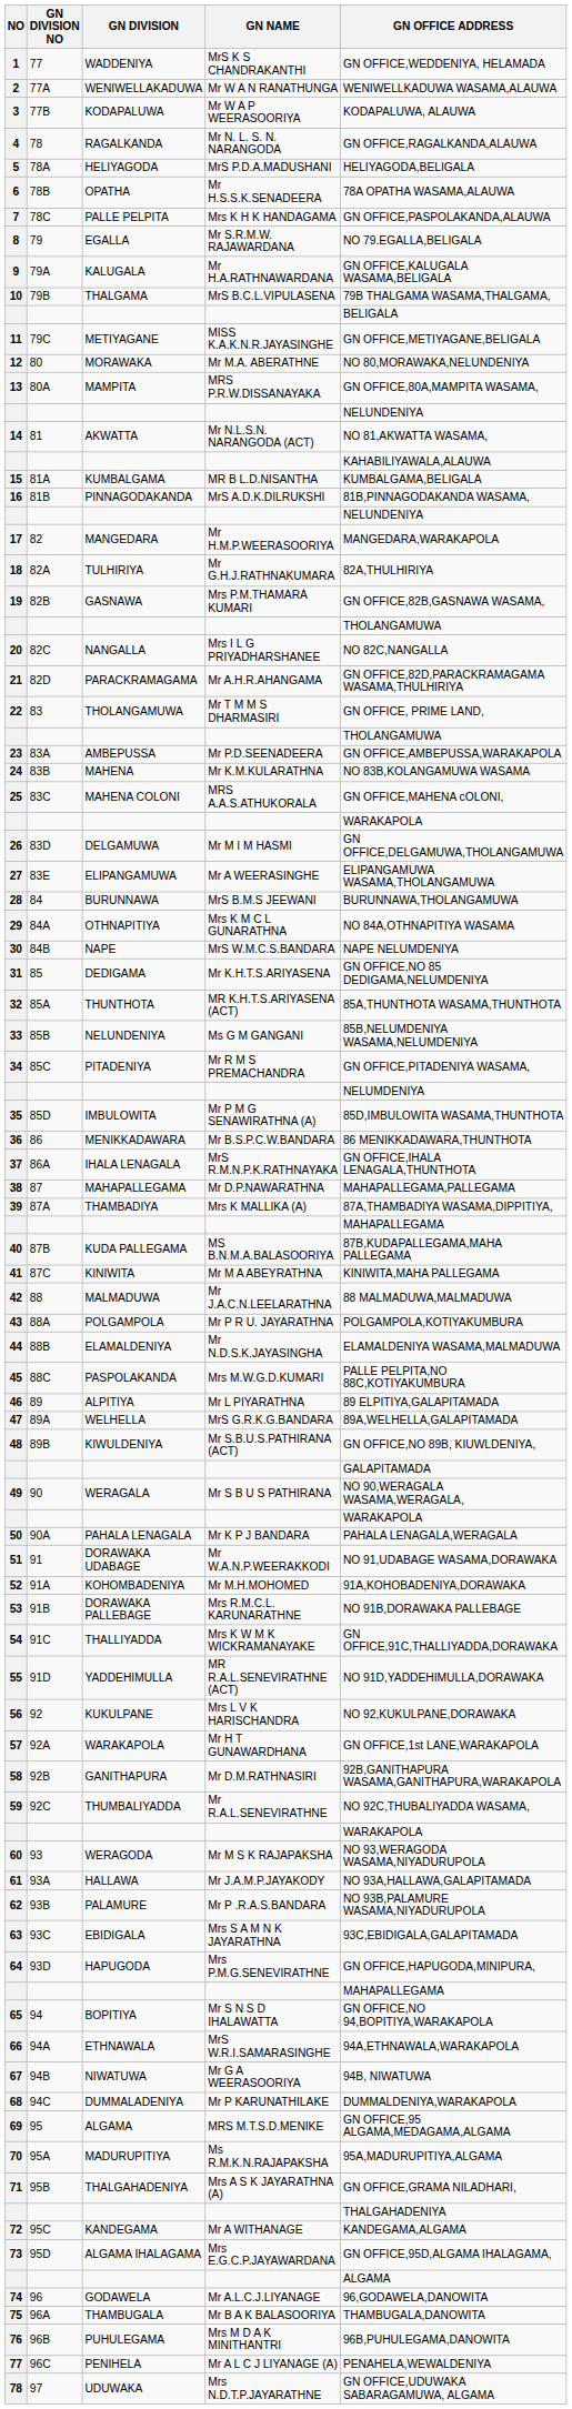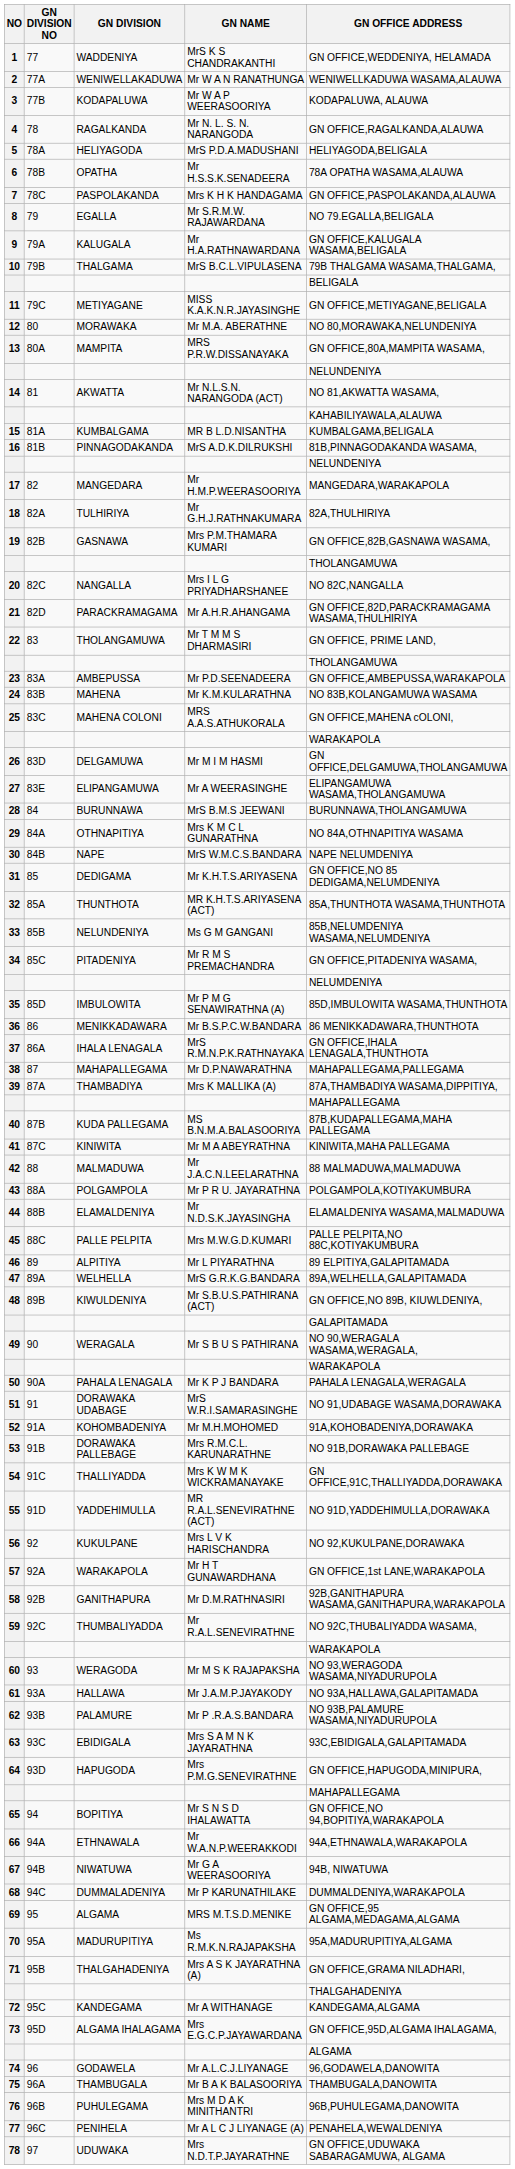 <table class="wikitable collapsible">
 <tr>
 <th>NO</th>
 <th>GN DIVISION NO</th>
 <th>GN DIVISION</th>
 <th>GN NAME</th>
 <th>GN OFFICE ADDRESS</th>
 </tr>
 <tr>
 <th>1</th>
 <td>77</td>
 <td>WADDENIYA</td>
 <td>MrS K S CHANDRAKANTHI</td>
 <td>GN OFFICE,WEDDENIYA, HELAMADA</td>
 </tr>
 <tr>
 <th>2</th>
 <td>77A</td>
 <td>WENIWELLAKADUWA</td>
 <td>Mr W A N RANATHUNGA</td>
 <td>WENIWELLKADUWA WASAMA,ALAUWA</td>
 </tr>
 <tr>
 <th>3</th>
 <td>77B</td>
 <td>KODAPALUWA</td>
 <td>Mr W A P WEERASOORIYA</td>
 <td>KODAPALUWA, ALAUWA</td>
 </tr>
 <tr>
 <th>4</th>
 <td>78</td>
 <td>RAGALKANDA</td>
 <td>Mr N. L. S. N. NARANGODA</td>
 <td>GN OFFICE,RAGALKANDA,ALAUWA</td>
 </tr>
 <tr>
 <th>5</th>
 <td>78A</td>
 <td>HELIYAGODA</td>
 <td>MrS P.D.A.MADUSHANI</td>
 <td>HELIYAGODA,BELIGALA</td>
 </tr>
 <tr>
 <th>6</th>
 <td>78B</td>
 <td>OPATHA</td>
 <td>Mr H.S.S.K.SENADEERA</td>
 <td>78A OPATHA WASAMA,ALAUWA</td>
 </tr>
 <tr>
 <th>7</th>
 <td>78C</td>
-<td>PALLE PELPITA</td>
+<td>PASPOLAKANDA</td>
 <td>Mrs K H K HANDAGAMA</td>
 <td>GN OFFICE,PASPOLAKANDA,ALAUWA</td>
 </tr>
 <tr>
 <th>8</th>
 <td>79</td>
 <td>EGALLA</td>
 <td>Mr S.R.M.W. RAJAWARDANA</td>
 <td>NO 79.EGALLA,BELIGALA</td>
 </tr>
 <tr>
 <th>9</th>
 <td>79A</td>
 <td>KALUGALA</td>
 <td>Mr H.A.RATHNAWARDANA</td>
 <td>GN OFFICE,KALUGALA WASAMA,BELIGALA</td>
 </tr>
 <tr>
 <th>10</th>
 <td>79B</td>
 <td>THALGAMA</td>
 <td>MrS B.C.L.VIPULASENA</td>
 <td>79B THALGAMA WASAMA,THALGAMA,</td>
 </tr>
 <tr>
 <th></th>
 <td></td>
 <td></td>
 <td></td>
 <td>BELIGALA</td>
 </tr>
 <tr>
 <th>11</th>
 <td>79C</td>
 <td>METIYAGANE</td>
 <td>MISS K.A.K.N.R.JAYASINGHE</td>
 <td>GN OFFICE,METIYAGANE,BELIGALA</td>
 </tr>
 <tr>
 <th>12</th>
 <td>80</td>
 <td>MORAWAKA</td>
 <td>Mr M.A. ABERATHNE</td>
 <td>NO 80,MORAWAKA,NELUNDENIYA</td>
 </tr>
 <tr>
 <th>13</th>
 <td>80A</td>
 <td>MAMPITA</td>
 <td>MRS P.R.W.DISSANAYAKA</td>
 <td>GN OFFICE,80A,MAMPITA WASAMA,</td>
 </tr>
 <tr>
 <th></th>
 <td></td>
 <td></td>
 <td></td>
 <td>NELUNDENIYA</td>
 </tr>
 <tr>
 <th>14</th>
 <td>81</td>
 <td>AKWATTA</td>
 <td>Mr N.L.S.N. NARANGODA (ACT)</td>
 <td>NO 81,AKWATTA WASAMA,</td>
 </tr>
 <tr>
 <th></th>
 <td></td>
 <td></td>
 <td></td>
 <td>KAHABILIYAWALA,ALAUWA</td>
 </tr>
 <tr>
 <th>15</th>
 <td>81A</td>
 <td>KUMBALGAMA</td>
 <td>MR B L.D.NISANTHA</td>
 <td>KUMBALGAMA,BELIGALA</td>
 </tr>
 <tr>
 <th>16</th>
 <td>81B</td>
 <td>PINNAGODAKANDA</td>
 <td>MrS A.D.K.DILRUKSHI</td>
 <td>81B,PINNAGODAKANDA WASAMA,</td>
 </tr>
 <tr>
 <th></th>
 <td></td>
 <td></td>
 <td></td>
 <td>NELUNDENIYA</td>
 </tr>
 <tr>
 <th>17</th>
 <td>82</td>
 <td>MANGEDARA</td>
 <td>Mr H.M.P.WEERASOORIYA</td>
 <td>MANGEDARA,WARAKAPOLA</td>
 </tr>
 <tr>
 <th>18</th>
 <td>82A</td>
 <td>TULHIRIYA</td>
 <td>Mr G.H.J.RATHNAKUMARA</td>
 <td>82A,THULHIRIYA</td>
 </tr>
 <tr>
 <th>19</th>
 <td>82B</td>
 <td>GASNAWA</td>
 <td>Mrs P.M.THAMARA KUMARI</td>
 <td>GN OFFICE,82B,GASNAWA WASAMA,</td>
 </tr>
 <tr>
 <th></th>
 <td></td>
 <td></td>
 <td></td>
 <td>THOLANGAMUWA</td>
 </tr>
 <tr>
 <th>20</th>
 <td>82C</td>
 <td>NANGALLA</td>
 <td>Mrs I L G PRIYADHARSHANEE</td>
 <td>NO 82C,NANGALLA</td>
 </tr>
 <tr>
 <th>21</th>
 <td>82D</td>
 <td>PARACKRAMAGAMA</td>
 <td>Mr A.H.R.AHANGAMA</td>
 <td>GN OFFICE,82D,PARACKRAMAGAMA WASAMA,THULHIRIYA</td>
 </tr>
 <tr>
 <th>22</th>
 <td>83</td>
 <td>THOLANGAMUWA</td>
 <td>Mr T M M S DHARMASIRI</td>
 <td>GN OFFICE, PRIME LAND,</td>
 </tr>
 <tr>
 <th></th>
 <td></td>
 <td></td>
 <td></td>
 <td>THOLANGAMUWA</td>
 </tr>
 <tr>
 <th>23</th>
 <td>83A</td>
 <td>AMBEPUSSA</td>
 <td>Mr P.D.SEENADEERA</td>
 <td>GN OFFICE,AMBEPUSSA,WARAKAPOLA</td>
 </tr>
 <tr>
 <th>24</th>
 <td>83B</td>
 <td>MAHENA</td>
 <td>Mr K.M.KULARATHNA</td>
 <td>NO 83B,KOLANGAMUWA WASAMA</td>
 </tr>
 <tr>
 <th>25</th>
 <td>83C</td>
 <td>MAHENA COLONI</td>
 <td>MRS A.A.S.ATHUKORALA</td>
 <td>GN OFFICE,MAHENA cOLONI,</td>
 </tr>
 <tr>
 <th></th>
 <td></td>
 <td></td>
 <td></td>
 <td>WARAKAPOLA</td>
 </tr>
 <tr>
 <th>26</th>
 <td>83D</td>
 <td>DELGAMUWA</td>
 <td>Mr M I M HASMI</td>
 <td>GN OFFICE,DELGAMUWA,THOLANGAMUWA</td>
 </tr>
 <tr>
 <th>27</th>
 <td>83E</td>
 <td>ELIPANGAMUWA</td>
 <td>Mr A WEERASINGHE</td>
 <td>ELIPANGAMUWA WASAMA,THOLANGAMUWA</td>
 </tr>
 <tr>
 <th>28</th>
 <td>84</td>
 <td>BURUNNAWA</td>
 <td>MrS B.M.S JEEWANI</td>
 <td>BURUNNAWA,THOLANGAMUWA</td>
 </tr>
 <tr>
 <th>29</th>
 <td>84A</td>
 <td>OTHNAPITIYA</td>
 <td>Mrs K M C L GUNARATHNA</td>
 <td>NO 84A,OTHNAPITIYA WASAMA</td>
 </tr>
 <tr>
 <th>30</th>
 <td>84B</td>
 <td>NAPE</td>
 <td>MrS W.M.C.S.BANDARA</td>
 <td>NAPE NELUMDENIYA</td>
 </tr>
 <tr>
 <th>31</th>
 <td>85</td>
 <td>DEDIGAMA</td>
 <td>Mr K.H.T.S.ARIYASENA</td>
 <td>GN OFFICE,NO 85 DEDIGAMA,NELUMDENIYA</td>
 </tr>
 <tr>
 <th>32</th>
 <td>85A</td>
 <td>THUNTHOTA</td>
 <td>MR K.H.T.S.ARIYASENA (ACT)</td>
 <td>85A,THUNTHOTA WASAMA,THUNTHOTA</td>
 </tr>
 <tr>
 <th>33</th>
 <td>85B</td>
 <td>NELUNDENIYA</td>
 <td>Ms G M GANGANI</td>
 <td>85B,NELUMDENIYA WASAMA,NELUMDENIYA</td>
 </tr>
 <tr>
 <th>34</th>
 <td>85C</td>
 <td>PITADENIYA</td>
 <td>Mr R M S PREMACHANDRA</td>
 <td>GN OFFICE,PITADENIYA WASAMA,</td>
 </tr>
 <tr>
 <th></th>
 <td></td>
 <td></td>
 <td></td>
 <td>NELUMDENIYA</td>
 </tr>
 <tr>
 <th>35</th>
 <td>85D</td>
 <td>IMBULOWITA</td>
 <td>Mr P M G SENAWIRATHNA (A)</td>
 <td>85D,IMBULOWITA WASAMA,THUNTHOTA</td>
 </tr>
 <tr>
 <th>36</th>
 <td>86</td>
 <td>MENIKKADAWARA</td>
 <td>Mr B.S.P.C.W.BANDARA</td>
 <td>86 MENIKKADAWARA,THUNTHOTA</td>
 </tr>
 <tr>
 <th>37</th>
 <td>86A</td>
 <td>IHALA LENAGALA</td>
 <td>MrS R.M.N.P.K.RATHNAYAKA</td>
 <td>GN OFFICE,IHALA LENAGALA,THUNTHOTA</td>
 </tr>
 <tr>
 <th>38</th>
 <td>87</td>
 <td>MAHAPALLEGAMA</td>
 <td>Mr D.P.NAWARATHNA</td>
 <td>MAHAPALLEGAMA,PALLEGAMA</td>
 </tr>
 <tr>
 <th>39</th>
 <td>87A</td>
 <td>THAMBADIYA</td>
 <td>Mrs K MALLIKA (A)</td>
 <td>87A,THAMBADIYA WASAMA,DIPPITIYA,</td>
 </tr>
 <tr>
 <th></th>
 <td></td>
 <td></td>
 <td></td>
 <td>MAHAPALLEGAMA</td>
 </tr>
 <tr>
 <th>40</th>
 <td>87B</td>
 <td>KUDA PALLEGAMA</td>
 <td>MS B.N.M.A.BALASOORIYA</td>
 <td>87B,KUDAPALLEGAMA,MAHA PALLEGAMA</td>
 </tr>
 <tr>
 <th>41</th>
 <td>87C</td>
 <td>KINIWITA</td>
 <td>Mr M A ABEYRATHNA</td>
 <td>KINIWITA,MAHA PALLEGAMA</td>
 </tr>
 <tr>
 <th>42</th>
 <td>88</td>
 <td>MALMADUWA</td>
 <td>Mr J.A.C.N.LEELARATHNA</td>
 <td>88 MALMADUWA,MALMADUWA</td>
 </tr>
 <tr>
 <th>43</th>
 <td>88A</td>
 <td>POLGAMPOLA</td>
 <td>Mr P R U. JAYARATHNA</td>
 <td>POLGAMPOLA,KOTIYAKUMBURA</td>
 </tr>
 <tr>
 <th>44</th>
 <td>88B</td>
 <td>ELAMALDENIYA</td>
 <td>Mr N.D.S.K.JAYASINGHA</td>
 <td>ELAMALDENIYA WASAMA,MALMADUWA</td>
 </tr>
 <tr>
 <th>45</th>
 <td>88C</td>
-<td>PASPOLAKANDA</td>
+<td>PALLE PELPITA</td>
 <td>Mrs M.W.G.D.KUMARI</td>
 <td>PALLE PELPITA,NO 88C,KOTIYAKUMBURA</td>
 </tr>
 <tr>
 <th>46</th>
 <td>89</td>
 <td>ALPITIYA</td>
 <td>Mr L PIYARATHNA</td>
 <td>89 ELPITIYA,GALAPITAMADA</td>
 </tr>
 <tr>
 <th>47</th>
 <td>89A</td>
 <td>WELHELLA</td>
 <td>MrS G.R.K.G.BANDARA</td>
 <td>89A,WELHELLA,GALAPITAMADA</td>
 </tr>
 <tr>
 <th>48</th>
 <td>89B</td>
 <td>KIWULDENIYA</td>
 <td>Mr S.B.U.S.PATHIRANA (ACT)</td>
 <td>GN OFFICE,NO 89B, KIUWLDENIYA,</td>
 </tr>
 <tr>
 <th></th>
 <td></td>
 <td></td>
 <td></td>
 <td>GALAPITAMADA</td>
 </tr>
 <tr>
 <th>49</th>
 <td>90</td>
 <td>WERAGALA</td>
 <td>Mr S B U S PATHIRANA</td>
 <td>NO 90,WERAGALA WASAMA,WERAGALA,</td>
 </tr>
 <tr>
 <th></th>
 <td></td>
 <td></td>
 <td></td>
 <td>WARAKAPOLA</td>
 </tr>
 <tr>
 <th>50</th>
 <td>90A</td>
 <td>PAHALA LENAGALA</td>
 <td>Mr K P J BANDARA</td>
 <td>PAHALA LENAGALA,WERAGALA</td>
 </tr>
 <tr>
 <th>51</th>
 <td>91</td>
 <td>DORAWAKA UDABAGE</td>
-<td>Mr W.A.N.P.WEERAKKODI</td>
+<td>MrS W.R.I.SAMARASINGHE</td>
 <td>NO 91,UDABAGE WASAMA,DORAWAKA</td>
 </tr>
 <tr>
 <th>52</th>
 <td>91A</td>
 <td>KOHOMBADENIYA</td>
 <td>Mr M.H.MOHOMED</td>
 <td>91A,KOHOBADENIYA,DORAWAKA</td>
 </tr>
 <tr>
 <th>53</th>
 <td>91B</td>
 <td>DORAWAKA PALLEBAGE</td>
 <td>Mrs R.M.C.L. KARUNARATHNE</td>
 <td>NO 91B,DORAWAKA PALLEBAGE</td>
 </tr>
 <tr>
 <th>54</th>
 <td>91C</td>
 <td>THALLIYADDA</td>
 <td>Mrs K W M K WICKRAMANAYAKE</td>
 <td>GN OFFICE,91C,THALLIYADDA,DORAWAKA</td>
 </tr>
 <tr>
 <th>55</th>
 <td>91D</td>
 <td>YADDEHIMULLA</td>
 <td>MR R.A.L.SENEVIRATHNE (ACT)</td>
 <td>NO 91D,YADDEHIMULLA,DORAWAKA</td>
 </tr>
 <tr>
 <th>56</th>
 <td>92</td>
 <td>KUKULPANE</td>
 <td>Mrs L V K HARISCHANDRA</td>
 <td>NO 92,KUKULPANE,DORAWAKA</td>
 </tr>
 <tr>
 <th>57</th>
 <td>92A</td>
 <td>WARAKAPOLA</td>
 <td>Mr H T GUNAWARDHANA</td>
 <td>GN OFFICE,1st LANE,WARAKAPOLA</td>
 </tr>
 <tr>
 <th>58</th>
 <td>92B</td>
 <td>GANITHAPURA</td>
 <td>Mr D.M.RATHNASIRI</td>
 <td>92B,GANITHAPURA WASAMA,GANITHAPURA,WARAKAPOLA</td>
 </tr>
 <tr>
 <th>59</th>
 <td>92C</td>
 <td>THUMBALIYADDA</td>
 <td>Mr R.A.L.SENEVIRATHNE</td>
 <td>NO 92C,THUBALIYADDA WASAMA,</td>
 </tr>
 <tr>
 <th></th>
 <td></td>
 <td></td>
 <td></td>
 <td>WARAKAPOLA</td>
 </tr>
 <tr>
 <th>60</th>
 <td>93</td>
 <td>WERAGODA</td>
 <td>Mr M S K RAJAPAKSHA</td>
 <td>NO 93,WERAGODA WASAMA,NIYADURUPOLA</td>
 </tr>
 <tr>
 <th>61</th>
 <td>93A</td>
 <td>HALLAWA</td>
 <td>Mr J.A.M.P.JAYAKODY</td>
 <td>NO 93A,HALLAWA,GALAPITAMADA</td>
 </tr>
 <tr>
 <th>62</th>
 <td>93B</td>
 <td>PALAMURE</td>
 <td>Mr P .R.A.S.BANDARA</td>
 <td>NO 93B,PALAMURE WASAMA,NIYADURUPOLA</td>
 </tr>
 <tr>
 <th>63</th>
 <td>93C</td>
 <td>EBIDIGALA</td>
 <td>Mrs S A M N K JAYARATHNA</td>
 <td>93C,EBIDIGALA,GALAPITAMADA</td>
 </tr>
 <tr>
 <th>64</th>
 <td>93D</td>
 <td>HAPUGODA</td>
 <td>Mrs P.M.G.SENEVIRATHNE</td>
 <td>GN OFFICE,HAPUGODA,MINIPURA,</td>
 </tr>
 <tr>
 <th></th>
 <td></td>
 <td></td>
 <td></td>
 <td>MAHAPALLEGAMA</td>
 </tr>
 <tr>
 <th>65</th>
 <td>94</td>
 <td>BOPITIYA</td>
 <td>Mr S N S D IHALAWATTA</td>
 <td>GN OFFICE,NO 94,BOPITIYA,WARAKAPOLA</td>
 </tr>
 <tr>
 <th>66</th>
 <td>94A</td>
 <td>ETHNAWALA</td>
-<td>MrS W.R.I.SAMARASINGHE</td>
+<td>Mr W.A.N.P.WEERAKKODI</td>
 <td>94A,ETHNAWALA,WARAKAPOLA</td>
 </tr>
 <tr>
 <th>67</th>
 <td>94B</td>
 <td>NIWATUWA</td>
 <td>Mr G A WEERASOORIYA</td>
 <td>94B, NIWATUWA</td>
 </tr>
 <tr>
 <th>68</th>
 <td>94C</td>
 <td>DUMMALADENIYA</td>
 <td>Mr P KARUNATHILAKE</td>
 <td>DUMMALDENIYA,WARAKAPOLA</td>
 </tr>
 <tr>
 <th>69</th>
 <td>95</td>
 <td>ALGAMA</td>
 <td>MRS M.T.S.D.MENIKE</td>
 <td>GN OFFICE,95 ALGAMA,MEDAGAMA,ALGAMA</td>
 </tr>
 <tr>
 <th>70</th>
 <td>95A</td>
 <td>MADURUPITIYA</td>
 <td>Ms R.M.K.N.RAJAPAKSHA</td>
 <td>95A,MADURUPITIYA,ALGAMA</td>
 </tr>
 <tr>
 <th>71</th>
 <td>95B</td>
 <td>THALGAHADENIYA</td>
 <td>Mrs A S K JAYARATHNA (A)</td>
 <td>GN OFFICE,GRAMA NILADHARI,</td>
 </tr>
 <tr>
 <th></th>
 <td></td>
 <td></td>
 <td></td>
 <td>THALGAHADENIYA</td>
 </tr>
 <tr>
 <th>72</th>
 <td>95C</td>
 <td>KANDEGAMA</td>
 <td>Mr A WITHANAGE</td>
 <td>KANDEGAMA,ALGAMA</td>
 </tr>
 <tr>
 <th>73</th>
 <td>95D</td>
 <td>ALGAMA IHALAGAMA</td>
 <td>Mrs E.G.C.P.JAYAWARDANA</td>
 <td>GN OFFICE,95D,ALGAMA IHALAGAMA,</td>
 </tr>
 <tr>
 <th></th>
 <td></td>
 <td></td>
 <td></td>
 <td>ALGAMA</td>
 </tr>
 <tr>
 <th>74</th>
 <td>96</td>
 <td>GODAWELA</td>
 <td>Mr A.L.C.J.LIYANAGE</td>
 <td>96,GODAWELA,DANOWITA</td>
 </tr>
 <tr>
 <th>75</th>
 <td>96A</td>
 <td>THAMBUGALA</td>
 <td>Mr B A K BALASOORIYA</td>
 <td>THAMBUGALA,DANOWITA</td>
 </tr>
 <tr>
 <th>76</th>
 <td>96B</td>
 <td>PUHULEGAMA</td>
 <td>Mrs M D A K MINITHANTRI</td>
 <td>96B,PUHULEGAMA,DANOWITA</td>
 </tr>
 <tr>
 <th>77</th>
 <td>96C</td>
 <td>PENIHELA</td>
 <td>Mr A L C J LIYANAGE (A)</td>
 <td>PENAHELA,WEWALDENIYA</td>
 </tr>
 <tr>
 <th>78</th>
 <td>97</td>
 <td>UDUWAKA</td>
 <td>Mrs N.D.T.P.JAYARATHNE</td>
 <td>GN OFFICE,UDUWAKA SABARAGAMUWA, ALGAMA</td>
 </tr>
 </table>
